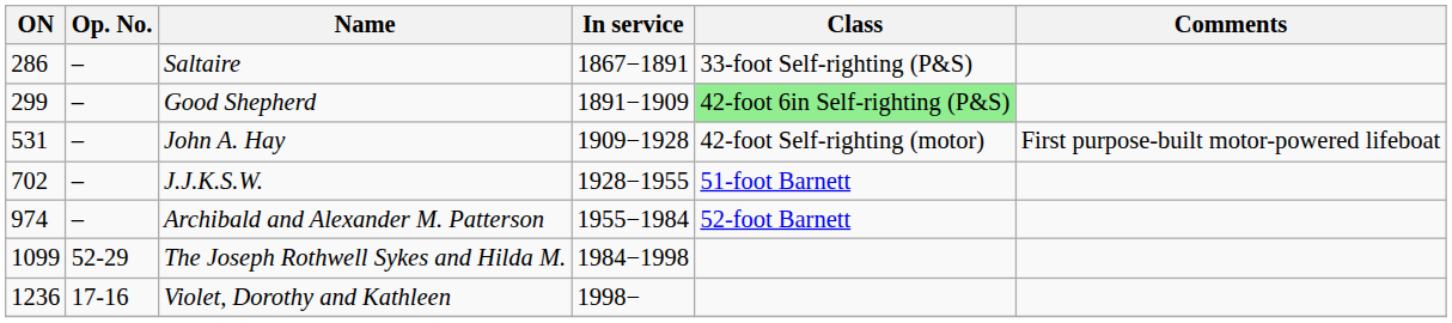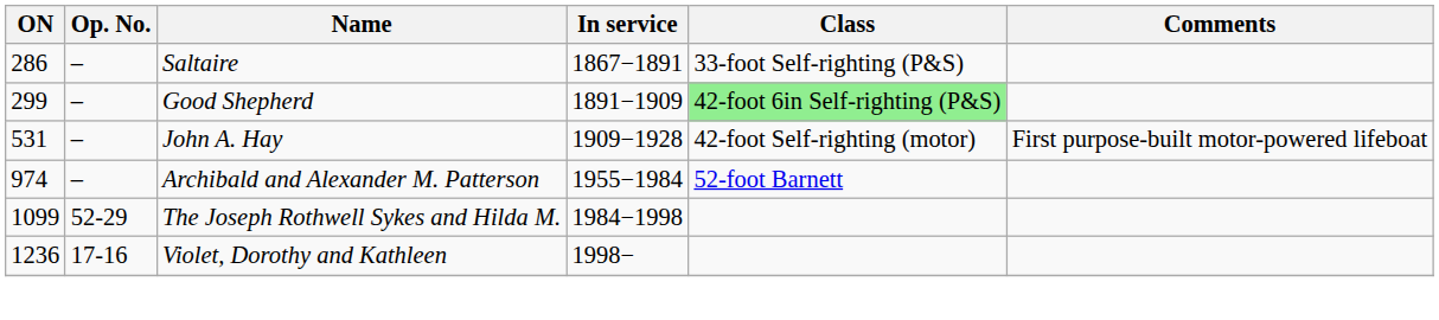 <table class="wikitable">
 <tr>
 <th>ON</th>
 <th>Op. No.</th>
 <th>Name</th>
 <th>In service</th>
 <th>Class</th>
 <th>Comments</th>
 </tr>
 <tr>
 <td>286</td>
 <td>–</td>
 <td><em>Saltaire</em></td>
 <td>1867−1891</td>
 <td>33-foot Self-righting (P&S)</td>
 <td></td>
 </tr>
 <tr>
 <td>299</td>
 <td>–</td>
 <td><em>Good Shepherd</em></td>
 <td>1891−1909</td>
 <td style="background: lightgreen;">42-foot 6in Self-righting (P&S)</td>
 <td></td>
 </tr>
 <tr>
 <td>531</td>
 <td>–</td>
 <td><em>John A. Hay</em></td>
 <td>1909−1928</td>
 <td>42-foot Self-righting (motor)</td>
 <td>First purpose-built motor-powered lifeboat<br></td>
 </tr>
 <tr>
-<td>702</td>
-<td>–</td>
-<td><em>J.J.K.S.W.</em></td>
-<td>1928−1955</td>
-<td><a href='#'>51-foot Barnett</a></td>
-<td></td>
-</tr>
-<tr>
 <td>974</td>
 <td>–</td>
 <td><em>Archibald and Alexander M. Patterson</em></td>
 <td>1955−1984</td>
 <td><a href='#'>52-foot Barnett</a></td>
 <td></td>
 </tr>
 <tr>
 <td>1099</td>
 <td>52-29</td>
 <td><em>The Joseph Rothwell Sykes and Hilda M.</em></td>
 <td>1984−1998</td>
 <td></td>
 <td></td>
 </tr>
 <tr>
 <td>1236</td>
 <td>17-16</td>
 <td><em>Violet, Dorothy and Kathleen</em></td>
 <td>1998−</td>
 <td></td>
 <td></td>
 </tr>
 <tr>
 </tr>
 </table>
